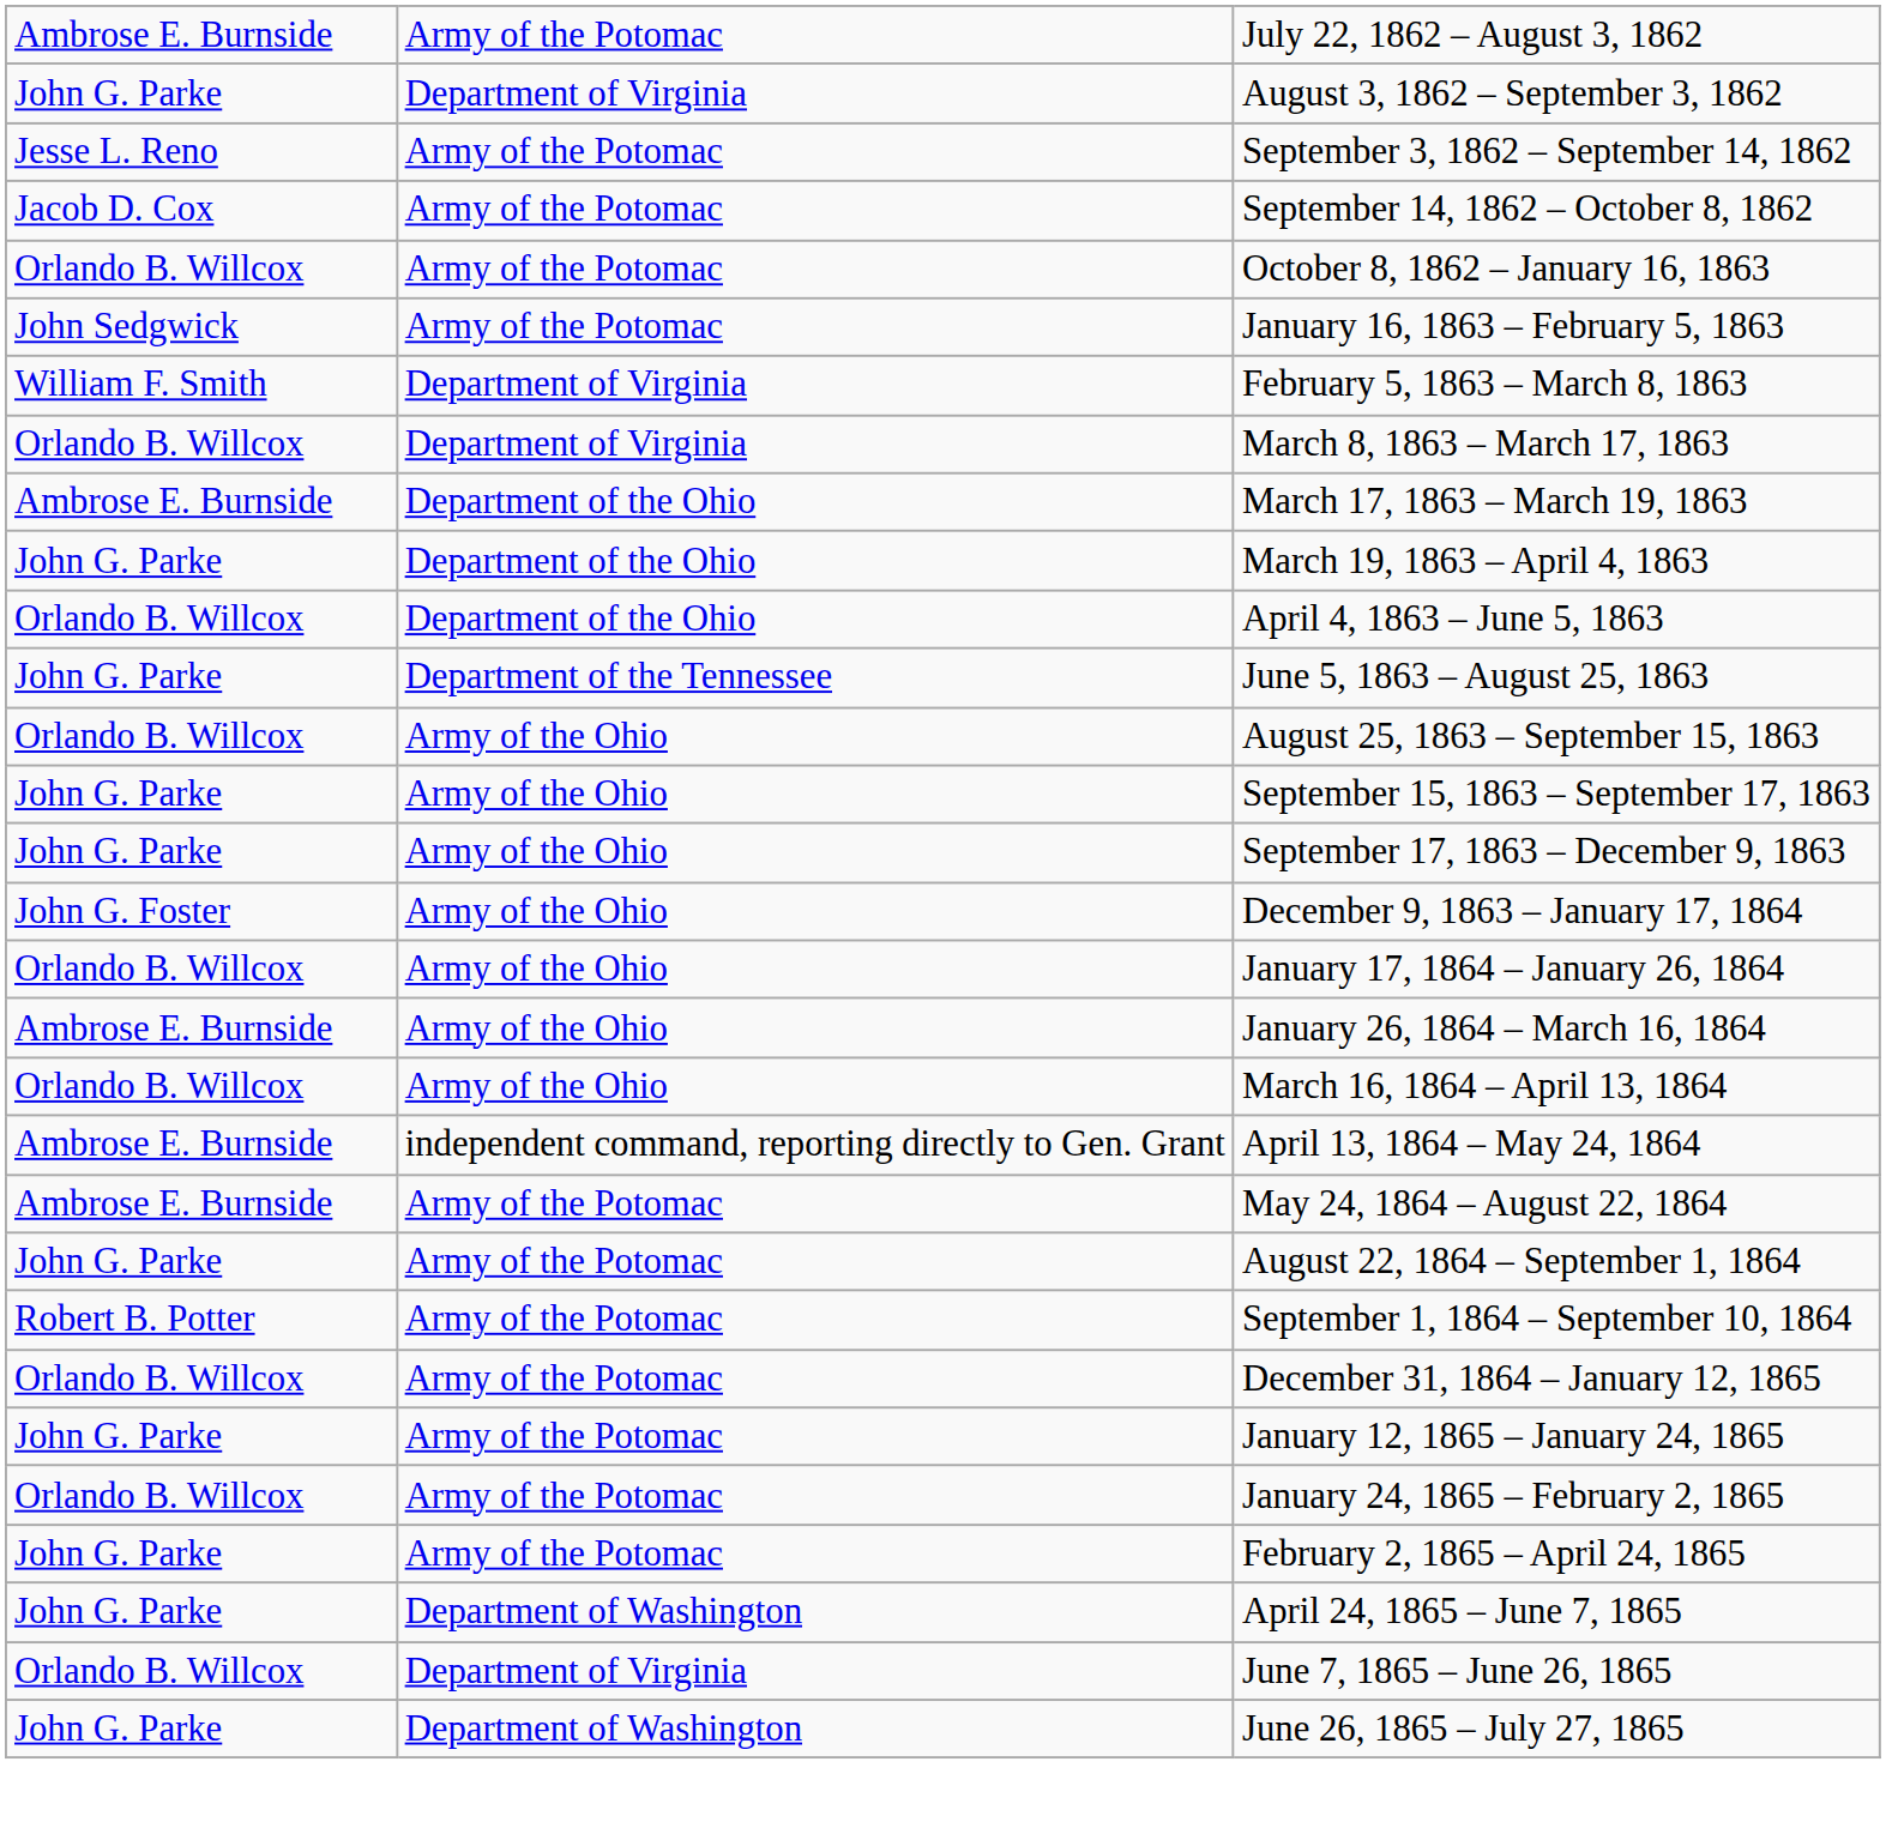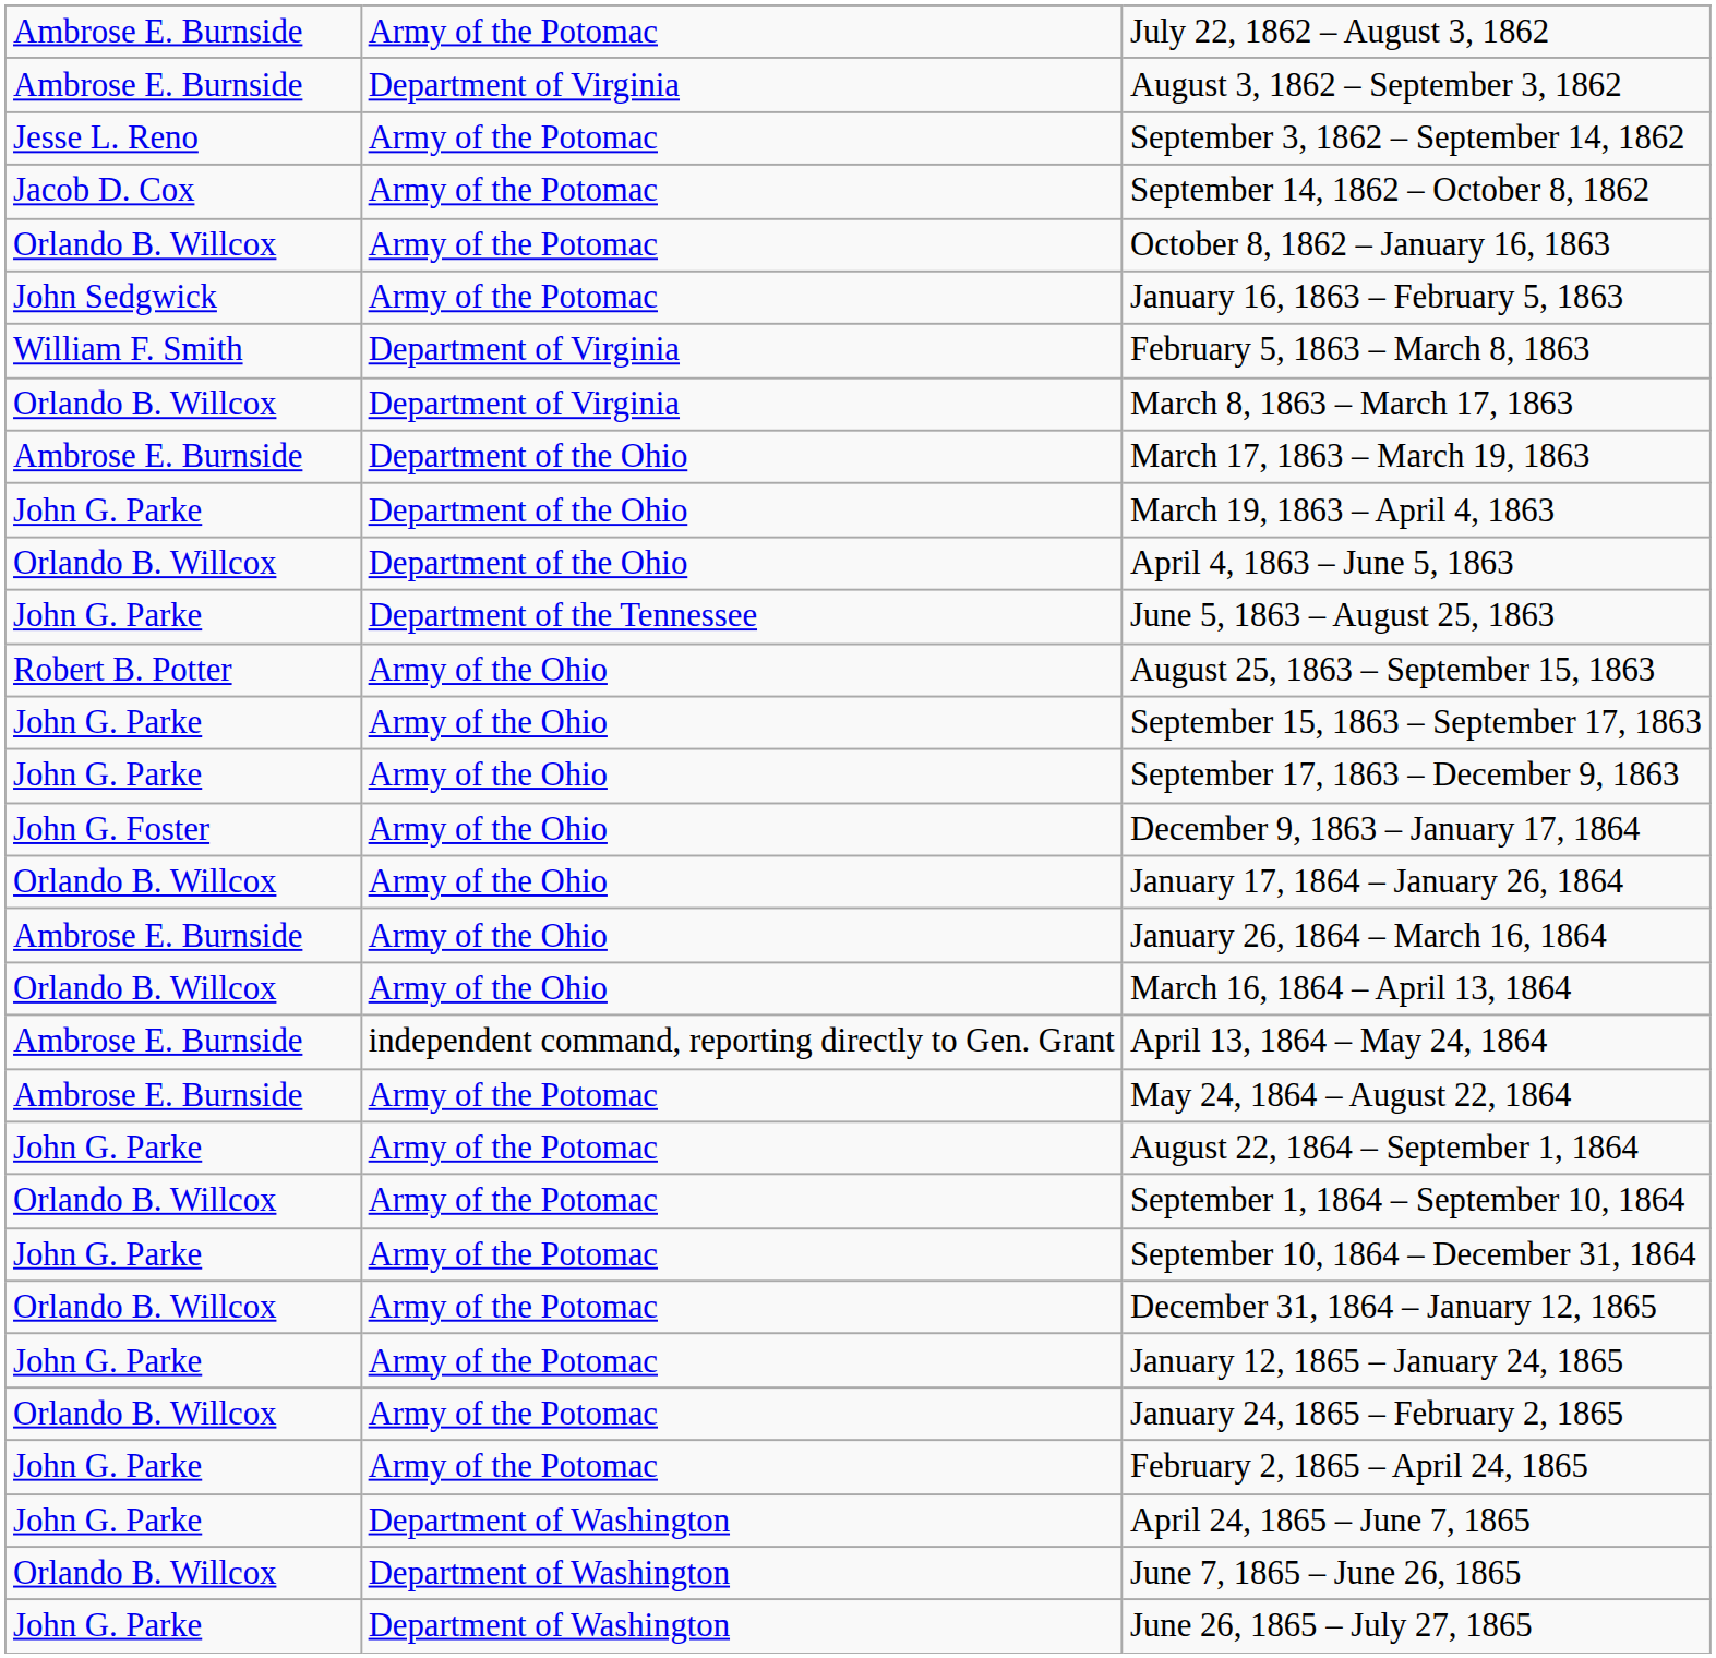 <table class="wikitable">
 <tr>
 <td><a href='#'>Ambrose E. Burnside</a>      </td>
 <td><a href='#'>Army of the Potomac</a>              </td>
 <td>July 22, 1862 – August 3, 1862</td>
 </tr>
 <tr>
-<td><a href='#'>John G. Parke</a></td>
+<td><a href='#'>Ambrose E. Burnside</a></td>
 <td><a href='#'>Department of Virginia</a></td>
 <td>August 3, 1862 – September 3, 1862</td>
 </tr>
 <tr>
 <td><a href='#'>Jesse L. Reno</a></td>
 <td><a href='#'>Army of the Potomac</a></td>
 <td>September 3, 1862 – September 14, 1862</td>
 </tr>
 <tr>
 <td><a href='#'>Jacob D. Cox</a></td>
 <td><a href='#'>Army of the Potomac</a></td>
 <td>September 14, 1862 – October 8, 1862</td>
 </tr>
 <tr>
 <td><a href='#'>Orlando B. Willcox</a></td>
 <td><a href='#'>Army of the Potomac</a></td>
 <td>October 8, 1862 – January 16, 1863</td>
 </tr>
 <tr>
 <td><a href='#'>John Sedgwick</a></td>
 <td><a href='#'>Army of the Potomac</a></td>
 <td>January 16, 1863 – February 5, 1863</td>
 </tr>
 <tr>
 <td><a href='#'>William F. Smith</a></td>
 <td><a href='#'>Department of Virginia</a></td>
 <td>February 5, 1863 – March 8, 1863</td>
 </tr>
 <tr>
 <td><a href='#'>Orlando B. Willcox</a></td>
 <td><a href='#'>Department of Virginia</a></td>
 <td>March 8, 1863 – March 17, 1863</td>
 </tr>
 <tr>
 <td><a href='#'>Ambrose E. Burnside</a></td>
 <td><a href='#'>Department of the Ohio</a></td>
 <td>March 17, 1863 – March 19, 1863</td>
 </tr>
 <tr>
 <td><a href='#'>John G. Parke</a></td>
 <td><a href='#'>Department of the Ohio</a></td>
 <td>March 19, 1863 – April 4, 1863</td>
 </tr>
 <tr>
 <td><a href='#'>Orlando B. Willcox</a></td>
 <td><a href='#'>Department of the Ohio</a></td>
 <td>April 4, 1863 – June 5, 1863</td>
 </tr>
 <tr>
 <td><a href='#'>John G. Parke</a></td>
 <td><a href='#'>Department of the Tennessee</a></td>
 <td>June 5, 1863 – August 25, 1863</td>
 </tr>
 <tr>
-<td><a href='#'>Orlando B. Willcox</a></td>
+<td><a href='#'>Robert B. Potter</a></td>
 <td><a href='#'>Army of the Ohio</a></td>
 <td>August 25, 1863 – September 15, 1863</td>
 </tr>
 <tr>
 <td><a href='#'>John G. Parke</a></td>
 <td><a href='#'>Army of the Ohio</a></td>
 <td>September 15, 1863 – September 17, 1863</td>
 </tr>
 <tr>
 <td><a href='#'>John G. Parke</a></td>
 <td><a href='#'>Army of the Ohio</a></td>
 <td>September 17, 1863 – December 9, 1863</td>
 </tr>
 <tr>
 <td><a href='#'>John G. Foster</a></td>
 <td><a href='#'>Army of the Ohio</a></td>
 <td>December 9, 1863 – January 17, 1864</td>
 </tr>
 <tr>
 <td><a href='#'>Orlando B. Willcox</a></td>
 <td><a href='#'>Army of the Ohio</a></td>
 <td>January 17, 1864 – January 26, 1864</td>
 </tr>
 <tr>
 <td><a href='#'>Ambrose E. Burnside</a></td>
 <td><a href='#'>Army of the Ohio</a></td>
 <td>January 26, 1864 – March 16, 1864</td>
 </tr>
 <tr>
 <td><a href='#'>Orlando B. Willcox</a></td>
 <td><a href='#'>Army of the Ohio</a></td>
 <td>March 16, 1864 – April 13, 1864</td>
 </tr>
 <tr>
 <td><a href='#'>Ambrose E. Burnside</a></td>
 <td>independent command, reporting directly to Gen. Grant</td>
 <td>April 13, 1864 – May 24, 1864</td>
 </tr>
 <tr>
 <td><a href='#'>Ambrose E. Burnside</a></td>
 <td><a href='#'>Army of the Potomac</a></td>
 <td>May 24, 1864 – August 22, 1864</td>
 </tr>
 <tr>
 <td><a href='#'>John G. Parke</a></td>
 <td><a href='#'>Army of the Potomac</a></td>
 <td>August 22, 1864 – September 1, 1864</td>
 </tr>
 <tr>
-<td><a href='#'>Robert B. Potter</a></td>
+<td><a href='#'>Orlando B. Willcox</a></td>
 <td><a href='#'>Army of the Potomac</a></td>
 <td>September 1, 1864 – September 10, 1864</td>
+</tr>
+<tr>
+<td><a href='#'>John G. Parke</a></td>
+<td><a href='#'>Army of the Potomac</a></td>
+<td>September 10, 1864 – December 31, 1864</td>
 </tr>
 <tr>
 <td><a href='#'>Orlando B. Willcox</a></td>
 <td><a href='#'>Army of the Potomac</a></td>
 <td>December 31, 1864 – January 12, 1865</td>
 </tr>
 <tr>
 <td><a href='#'>John G. Parke</a></td>
 <td><a href='#'>Army of the Potomac</a></td>
 <td>January 12, 1865 – January 24, 1865</td>
 </tr>
 <tr>
 <td><a href='#'>Orlando B. Willcox</a></td>
 <td><a href='#'>Army of the Potomac</a></td>
 <td>January 24, 1865 – February 2, 1865</td>
 </tr>
 <tr>
 <td><a href='#'>John G. Parke</a></td>
 <td><a href='#'>Army of the Potomac</a></td>
 <td>February 2, 1865 – April 24, 1865</td>
 </tr>
 <tr>
 <td><a href='#'>John G. Parke</a></td>
 <td><a href='#'>Department of Washington</a></td>
 <td>April 24, 1865 – June 7, 1865</td>
 </tr>
 <tr>
 <td><a href='#'>Orlando B. Willcox</a></td>
-<td><a href='#'>Department of Virginia</a></td>
+<td><a href='#'>Department of Washington</a></td>
 <td>June 7, 1865 – June 26, 1865</td>
 </tr>
 <tr>
 <td><a href='#'>John G. Parke</a></td>
 <td><a href='#'>Department of Washington</a></td>
 <td>June 26, 1865 – July 27, 1865</td>
 </tr>
 </table>
